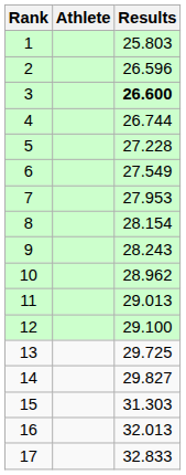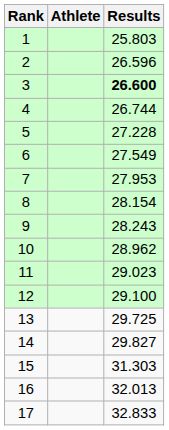 <table class="wikitable sortable" style="text-align:center">
 <tr>
 <th>Rank</th>
 <th>Athlete</th>
 <th>Results</th>
 </tr>
 <tr bgcolor="#ccffcc">
 <td>1</td>
 <td align="left"></td>
 <td>25.803</td>
 </tr>
 <tr bgcolor="#ccffcc">
 <td>2</td>
 <td align="left"></td>
 <td>26.596</td>
 </tr>
 <tr bgcolor="#ccffcc">
 <td>3</td>
 <td align="left"></td>
 <td><strong>26.600</strong></td>
 </tr>
 <tr bgcolor="#ccffcc">
 <td>4</td>
 <td align="left"></td>
 <td>26.744</td>
 </tr>
 <tr bgcolor="#ccffcc">
 <td>5</td>
 <td align="left"></td>
 <td>27.228</td>
 </tr>
 <tr bgcolor="#ccffcc">
 <td>6</td>
 <td align="left"></td>
 <td>27.549</td>
 </tr>
 <tr bgcolor="#ccffcc">
 <td>7</td>
 <td align="left"></td>
 <td>27.953</td>
 </tr>
 <tr bgcolor="#ccffcc">
 <td>8</td>
 <td align="left"></td>
 <td>28.154</td>
 </tr>
 <tr bgcolor="#ccffcc">
 <td>9</td>
 <td align="left"></td>
 <td>28.243</td>
 </tr>
 <tr bgcolor="#ccffcc">
 <td>10</td>
 <td align="left"></td>
 <td>28.962</td>
 </tr>
 <tr bgcolor="#ccffcc">
 <td>11</td>
 <td align="left"></td>
-<td>29.013</td>
+<td>29.023</td>
 </tr>
 <tr bgcolor="#ccffcc">
 <td>12</td>
 <td align="left"></td>
 <td>29.100</td>
 </tr>
 <tr>
 <td>13</td>
 <td align="left"></td>
 <td>29.725</td>
 </tr>
 <tr>
 <td>14</td>
 <td align="left"></td>
 <td>29.827</td>
 </tr>
 <tr>
 <td>15</td>
 <td align="left"></td>
 <td>31.303</td>
 </tr>
 <tr>
 <td>16</td>
 <td align="left"></td>
 <td>32.013</td>
 </tr>
 <tr>
 <td>17</td>
 <td align="left"></td>
 <td>32.833</td>
 </tr>
 </table>
